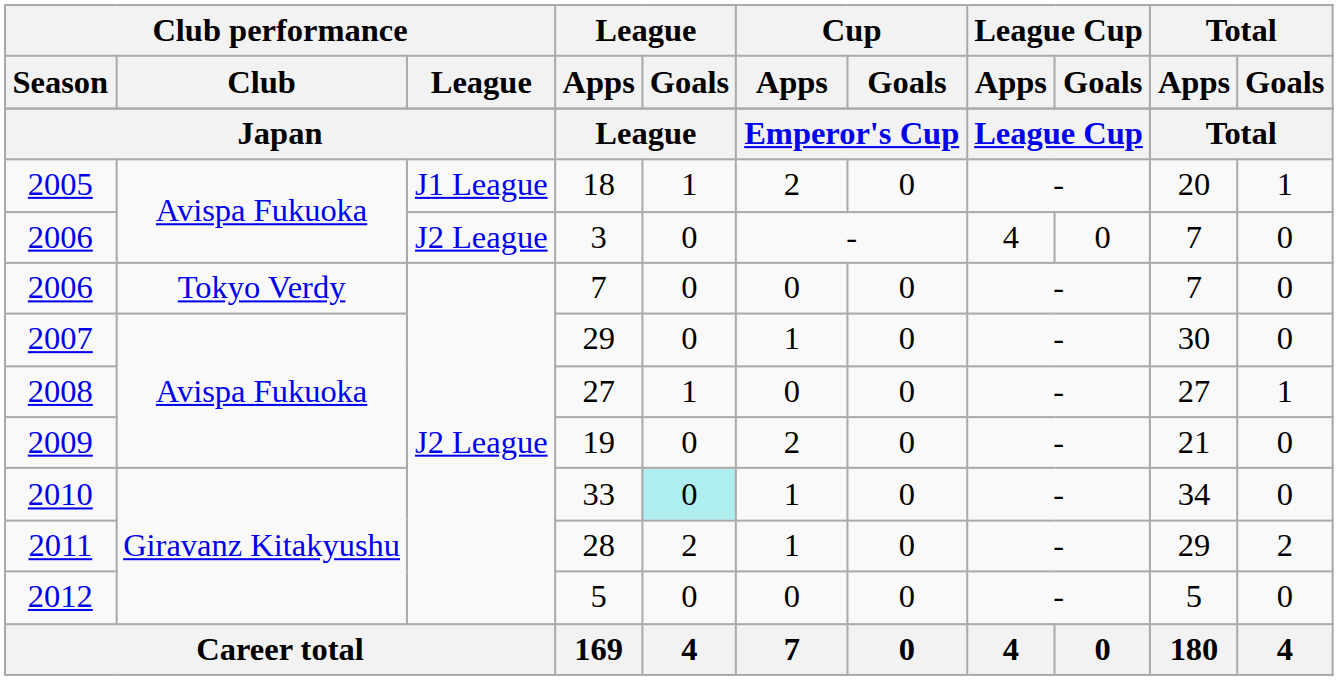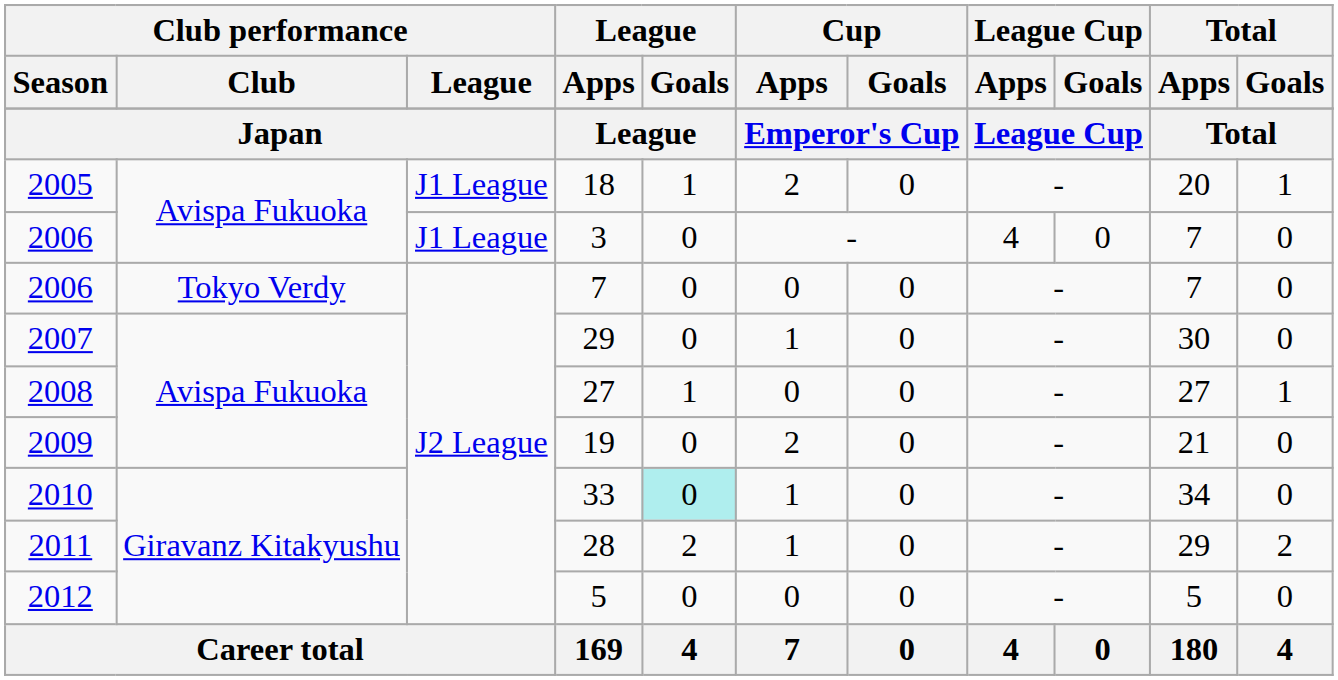 <table class="wikitable" style="text-align:center">
 <tr>
 <th colspan=3>Club performance</th>
 <th colspan=2>League</th>
 <th colspan=2>Cup</th>
 <th colspan=2>League Cup</th>
 <th colspan=2>Total</th>
 </tr>
 <tr>
 <th>Season</th>
 <th>Club</th>
 <th>League</th>
 <th>Apps</th>
 <th>Goals</th>
 <th>Apps</th>
 <th>Goals</th>
 <th>Apps</th>
 <th>Goals</th>
 <th>Apps</th>
 <th>Goals</th>
 </tr>
 <tr>
 </tr>
 <tr>
 <th colspan=3>Japan</th>
 <th colspan=2>League</th>
 <th colspan=2><a href='#'>Emperor's Cup</a></th>
 <th colspan=2><a href='#'>League Cup</a></th>
 <th colspan=2>Total</th>
 </tr>
 <tr>
 <td><a href='#'>2005</a></td>
 <td rowspan="2"><a href='#'>Avispa Fukuoka</a></td>
 <td><a href='#'>J1 League</a></td>
 <td>18</td>
 <td>1</td>
 <td>2</td>
 <td>0</td>
 <td colspan="2">-</td>
 <td>20</td>
 <td>1</td>
 </tr>
 <tr>
 <td><a href='#'>2006</a></td>
-<td><a href='#'>J2 League</a></td>
+<td><a href='#'>J1 League</a></td>
 <td>3</td>
 <td>0</td>
 <td colspan="2">-</td>
 <td>4</td>
 <td>0</td>
 <td>7</td>
 <td>0</td>
 </tr>
 <tr>
 <td><a href='#'>2006</a></td>
 <td><a href='#'>Tokyo Verdy</a></td>
 <td rowspan="7"><a href='#'>J2 League</a></td>
 <td>7</td>
 <td>0</td>
 <td>0</td>
 <td>0</td>
 <td colspan="2">-</td>
 <td>7</td>
 <td>0</td>
 </tr>
 <tr>
 <td><a href='#'>2007</a></td>
 <td rowspan="3"><a href='#'>Avispa Fukuoka</a></td>
 <td>29</td>
 <td>0</td>
 <td>1</td>
 <td>0</td>
 <td colspan="2">-</td>
 <td>30</td>
 <td>0</td>
 </tr>
 <tr>
 <td><a href='#'>2008</a></td>
 <td>27</td>
 <td>1</td>
 <td>0</td>
 <td>0</td>
 <td colspan="2">-</td>
 <td>27</td>
 <td>1</td>
 </tr>
 <tr>
 <td><a href='#'>2009</a></td>
 <td>19</td>
 <td>0</td>
 <td>2</td>
 <td>0</td>
 <td colspan="2">-</td>
 <td>21</td>
 <td>0</td>
 </tr>
 <tr>
 <td><a href='#'>2010</a></td>
 <td rowspan=3><a href='#'>Giravanz Kitakyushu</a></td>
 <td>33</td>
 <td style="background: paleturquoise;">0</td>
 <td>1</td>
 <td>0</td>
 <td colspan="2">-</td>
 <td>34</td>
 <td>0</td>
 </tr>
 <tr>
 <td><a href='#'>2011</a></td>
 <td>28</td>
 <td>2</td>
 <td>1</td>
 <td>0</td>
 <td colspan="2">-</td>
 <td>29</td>
 <td>2</td>
 </tr>
 <tr>
 <td><a href='#'>2012</a></td>
 <td>5</td>
 <td>0</td>
 <td>0</td>
 <td>0</td>
 <td colspan="2">-</td>
 <td>5</td>
 <td>0</td>
 </tr>
 <tr>
 <th colspan=3>Career total</th>
 <th>169</th>
 <th>4</th>
 <th>7</th>
 <th>0</th>
 <th>4</th>
 <th>0</th>
 <th>180</th>
 <th>4</th>
 </tr>
 </table>
